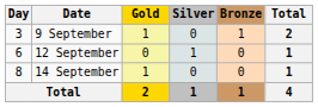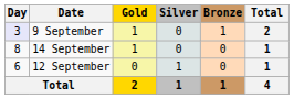 <table class="wikitable sortable collapsible" style="font-size:85%; text-align:center;">
 <tr>
 <th>Day</th>
 <th>Date</th>
 <th width=40 style="background-color:gold;">Gold</th>
 <th width=40 style="background-color:silver;">Silver</th>
 <th width=40 style="background-color:#c96;">Bronze</th>
 <th width=40>Total</th>
 </tr>
 <tr>
-<td>3</td>
+<td style="background: lavender;">3</td>
 <td align=left>9 September</td>
 <td style="background:#f7f6a8;">1</td>
 <td style="background:#dce5e5;">0</td>
 <td style="background:#ffdab9;">1</td>
 <th>2</th>
 </tr>
 <tr>
+<td>8</td>
+<td align=left>14 September</td>
+<td style="background:#f7f6a8;">1</td>
+<td style="background:#dce5e5;">0</td>
+<td style="background:#ffdab9;">0</td>
+<th>1</th>
+</tr>
+<tr>
 <td>6</td>
 <td align=left>12 September</td>
 <td style="background:#f7f6a8;">0</td>
 <td style="background:#dce5e5;">1</td>
-<td style="background:#ffdab9;">0</td>
-<th>1</th>
-</tr>
-<tr>
-<td>8</td>
-<td align=left>14 September</td>
-<td style="background:#f7f6a8;">1</td>
-<td style="background:#dce5e5;">0</td>
 <td style="background:#ffdab9;">0</td>
 <th>1</th>
 </tr>
 <tr>
 <th colspan="2">Total</th>
 <th style="background:gold;">2</th>
 <th style="background:silver;">1</th>
 <th style="background:#c96;">1</th>
 <th>4</th>
 </tr>
 </table>
